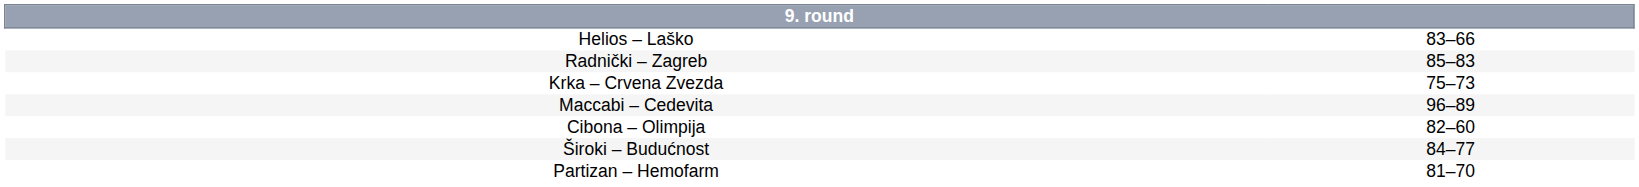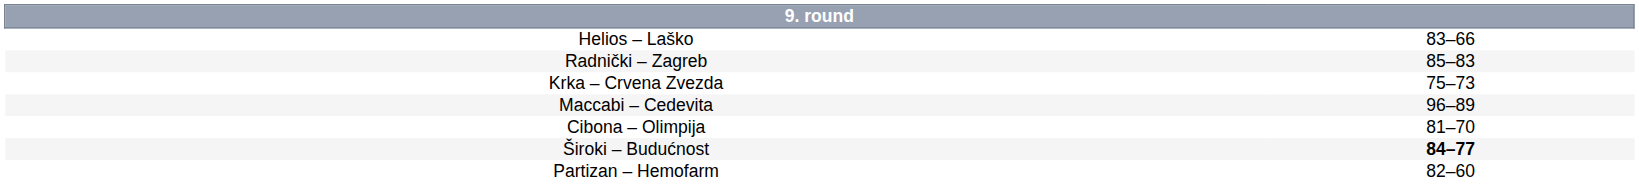 <table border=0 cellspacing=0 cellpadding=1em style="font-size: 85%; border-collapse: collapse;" width=100%>
 <tr>
 <td colspan=5 bgcolor=#98A1B2 style="border:1px solid #7A8392; text-align:center; color:#FFFFFF;"><strong>9. round</strong></td>
 </tr>
 <tr style="text-align:center; background:#FFFFFF">
 <td>Helios – Laško</td>
 <td>83–66</td>
 </tr>
 <tr align=center bgcolor=#f5f5f5>
 <td>Radnički – Zagreb</td>
 <td>85–83</td>
 </tr>
 <tr style="text-align:center; background:#FFFFFF">
 <td>Krka – Crvena Zvezda</td>
 <td>75–73</td>
 </tr>
 <tr align=center bgcolor=#f5f5f5>
 <td>Maccabi – Cedevita</td>
 <td>96–89</td>
 </tr>
 <tr style="text-align:center; background:#FFFFFF">
 <td>Cibona – Olimpija</td>
-<td>82–60</td>
+<td>81–70</td>
 </tr>
 <tr align=center bgcolor=#f5f5f5>
 <td>Široki – Budućnost</td>
-<td>84–77</td>
+<td><strong>84–77</strong></td>
 </tr>
 <tr style="text-align:center; background:#FFFFFF">
 <td>Partizan – Hemofarm</td>
-<td>81–70</td>
+<td>82–60</td>
 </tr>
 </table>
